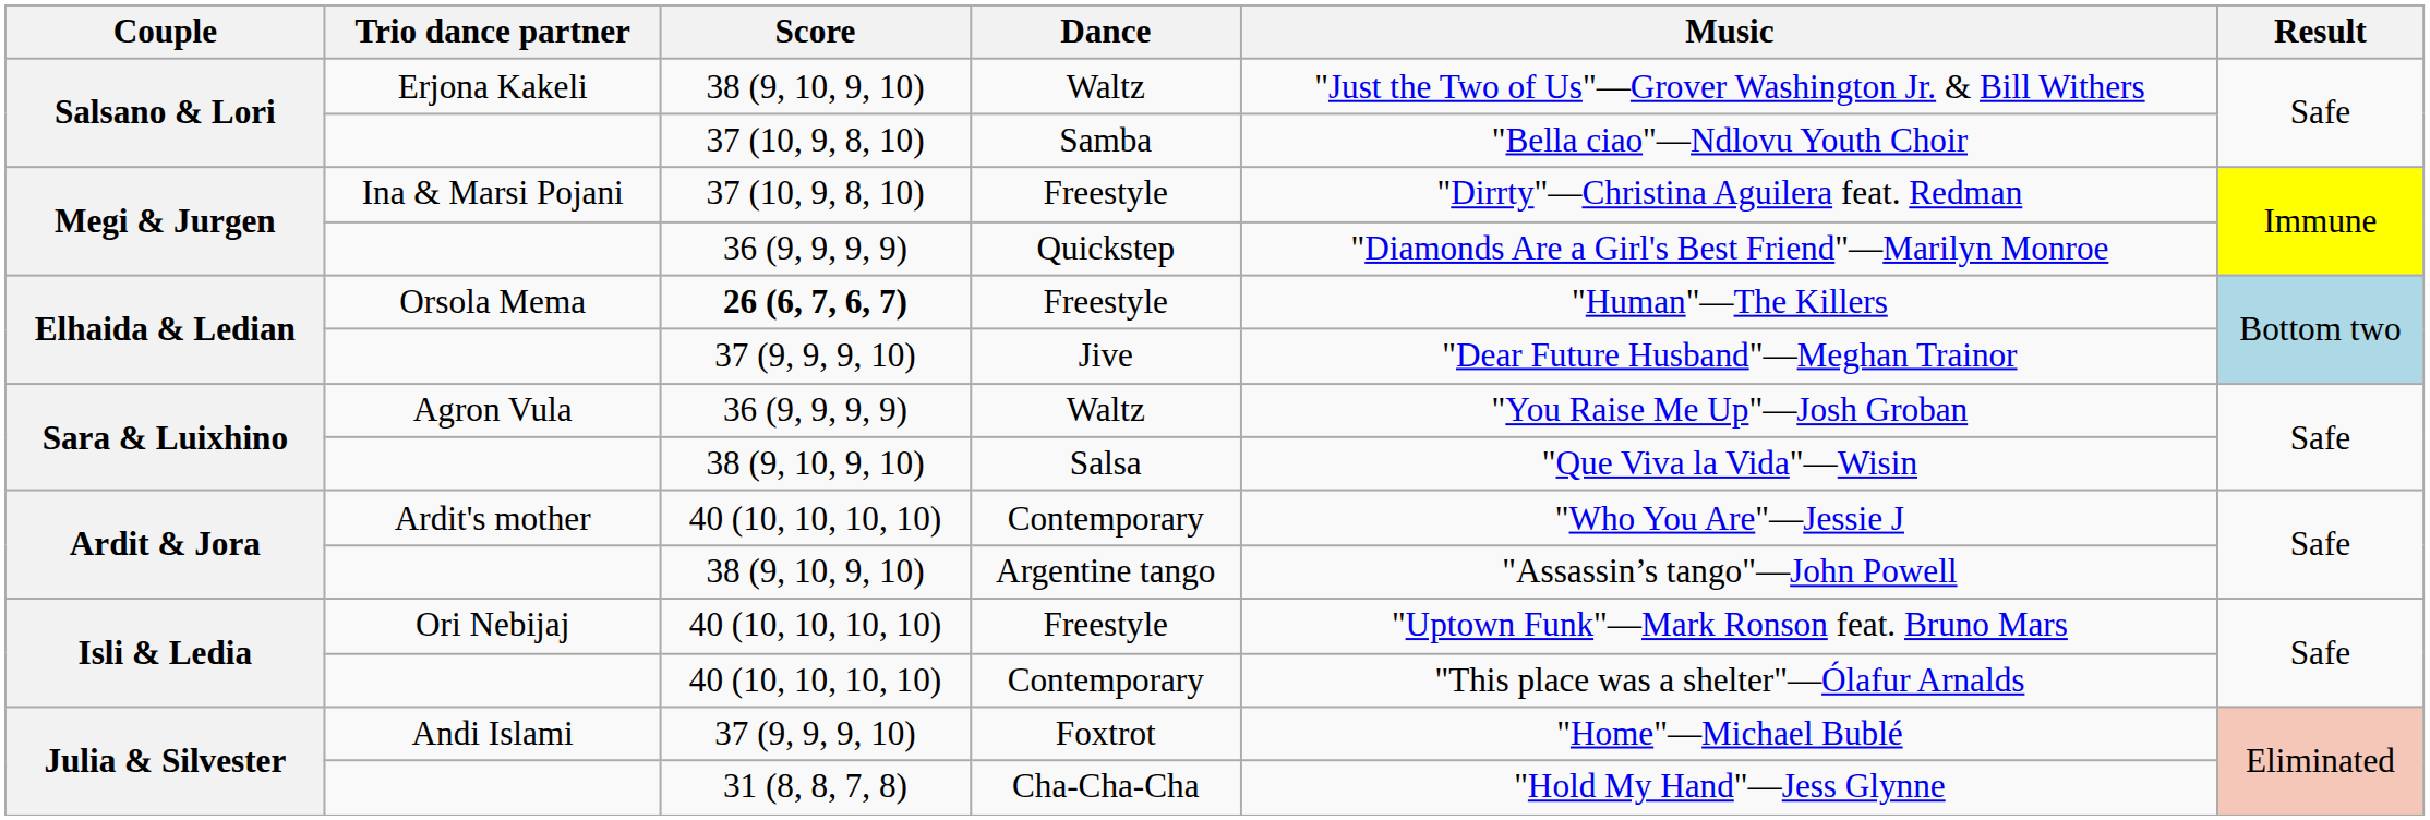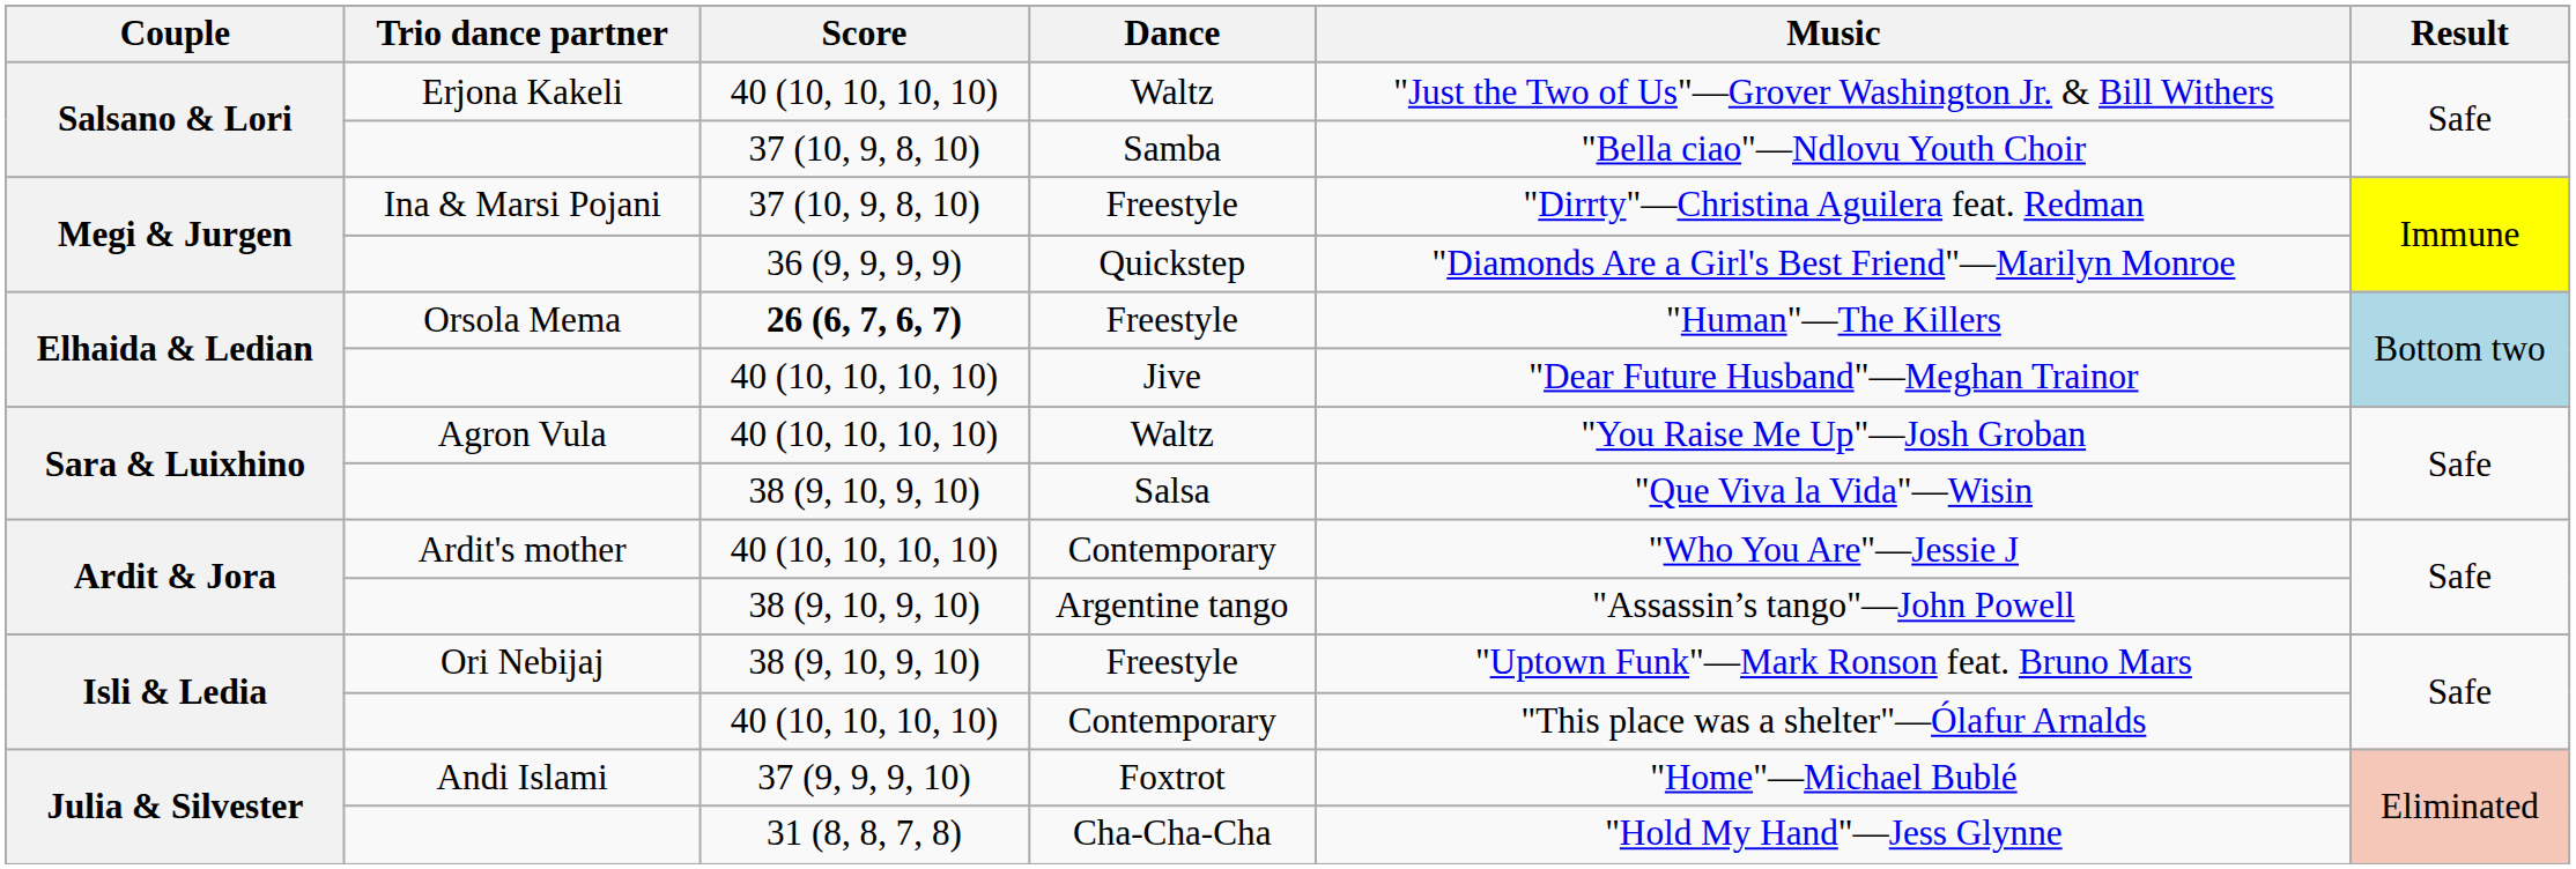 <table class="wikitable sortable" style="text-align:center; width: 90%">
 <tr>
 <th scope="col">Couple</th>
 <th scope="col">Trio dance partner</th>
 <th scope="col">Score</th>
 <th scope="col" class="unsortable">Dance</th>
 <th scope="col" class="unsortable">Music</th>
 <th scope="col" class="unsortable">Result</th>
 </tr>
 <tr>
 <th scope="row" rowspan="2">Salsano & Lori</th>
 <td>Erjona Kakeli</td>
-<td>38 (9, 10, 9, 10)</td>
+<td>40 (10, 10, 10, 10)</td>
 <td>Waltz</td>
 <td>"<a href='#'>Just the Two of Us</a>"—<a href='#'>Grover Washington Jr.</a> & <a href='#'>Bill Withers</a></td>
 <td rowspan="2">Safe</td>
 </tr>
 <tr>
 <td></td>
 <td>37 (10, 9, 8, 10)</td>
 <td>Samba</td>
 <td>"<a href='#'>Bella ciao</a>"—<a href='#'>Ndlovu Youth Choir</a></td>
 </tr>
 <tr>
 <th scope="row" rowspan="2">Megi & Jurgen</th>
 <td>Ina & Marsi Pojani</td>
 <td>37 (10, 9, 8, 10)</td>
 <td>Freestyle</td>
 <td>"<a href='#'>Dirrty</a>"—<a href='#'>Christina Aguilera</a> feat. <a href='#'>Redman</a></td>
 <td rowspan="2" bgcolor=yellow>Immune</td>
 </tr>
 <tr>
 <td></td>
 <td>36 (9, 9, 9, 9)</td>
 <td>Quickstep</td>
 <td>"<a href='#'>Diamonds Are a Girl's Best Friend</a>"—<a href='#'>Marilyn Monroe</a></td>
 </tr>
 <tr>
 <th scope="row" rowspan="2">Elhaida & Ledian</th>
 <td>Orsola Mema</td>
 <td><strong>26 (6, 7, 6, 7)</strong></td>
 <td>Freestyle</td>
 <td>"<a href='#'>Human</a>"—<a href='#'>The Killers</a></td>
 <td rowspan="2" bgcolor=lightblue>Bottom two</td>
 </tr>
 <tr>
 <td></td>
-<td>37 (9, 9, 9, 10)</td>
+<td>40 (10, 10, 10, 10)</td>
 <td>Jive</td>
 <td>"<a href='#'>Dear Future Husband</a>"—<a href='#'>Meghan Trainor</a></td>
 </tr>
 <tr>
 <th scope="row" rowspan="2">Sara & Luixhino</th>
 <td>Agron Vula</td>
-<td>36 (9, 9, 9, 9)</td>
+<td>40 (10, 10, 10, 10)</td>
 <td>Waltz</td>
 <td>"<a href='#'>You Raise Me Up</a>"—<a href='#'>Josh Groban</a></td>
 <td rowspan="2">Safe</td>
 </tr>
 <tr>
 <td></td>
 <td>38 (9, 10, 9, 10)</td>
 <td>Salsa</td>
 <td>"<a href='#'>Que Viva la Vida</a>"—<a href='#'>Wisin</a></td>
 </tr>
 <tr>
 <th scope="row" rowspan="2">Ardit & Jora</th>
 <td>Ardit's mother</td>
 <td>40 (10, 10, 10, 10)</td>
 <td>Contemporary</td>
 <td>"<a href='#'>Who You Are</a>"—<a href='#'>Jessie J</a></td>
 <td rowspan="2">Safe</td>
 </tr>
 <tr>
 <td></td>
 <td>38 (9, 10, 9, 10)</td>
 <td>Argentine tango</td>
 <td>"Assassin’s tango"—<a href='#'>John Powell</a></td>
 </tr>
 <tr>
 <th scope="row" rowspan="2">Isli & Ledia</th>
 <td>Ori Nebijaj</td>
-<td>40 (10, 10, 10, 10)</td>
+<td>38 (9, 10, 9, 10)</td>
 <td>Freestyle</td>
 <td>"<a href='#'>Uptown Funk</a>"—<a href='#'>Mark Ronson</a> feat. <a href='#'>Bruno Mars</a></td>
 <td rowspan="2">Safe</td>
 </tr>
 <tr>
 <td></td>
 <td>40 (10, 10, 10, 10)</td>
 <td>Contemporary</td>
 <td>"This place was a shelter"—<a href='#'>Ólafur Arnalds</a></td>
 </tr>
 <tr>
 <th scope="row" rowspan="2">Julia & Silvester</th>
 <td>Andi Islami</td>
 <td>37 (9, 9, 9, 10)</td>
 <td>Foxtrot</td>
 <td>"<a href='#'>Home</a>"—<a href='#'>Michael Bublé</a></td>
 <td rowspan="2" bgcolor= f4c7b8>Eliminated</td>
 </tr>
 <tr>
 <td></td>
 <td>31 (8, 8, 7, 8)</td>
 <td>Cha-Cha-Cha</td>
 <td>"<a href='#'>Hold My Hand</a>"—<a href='#'>Jess Glynne</a></td>
 </tr>
 <tr>
 </tr>
 </table>
